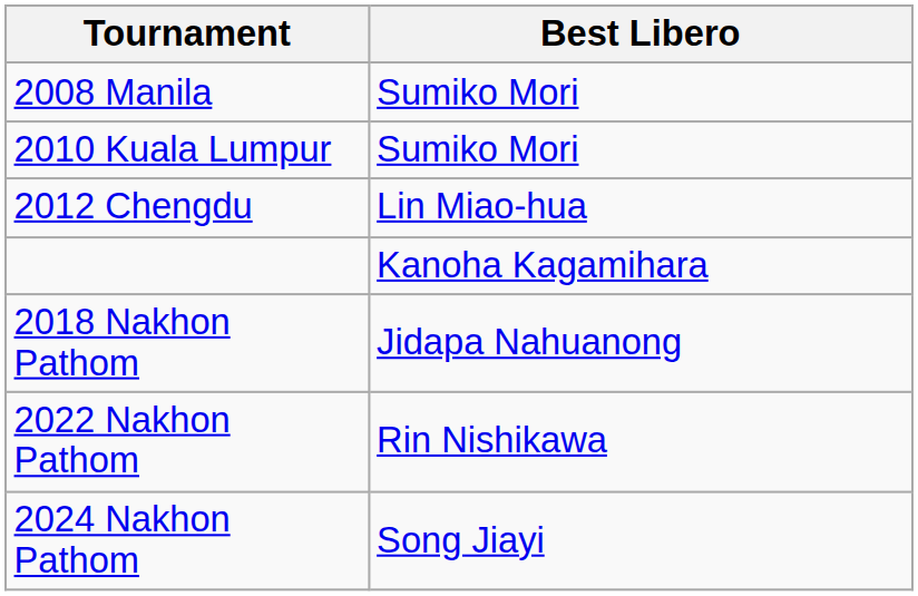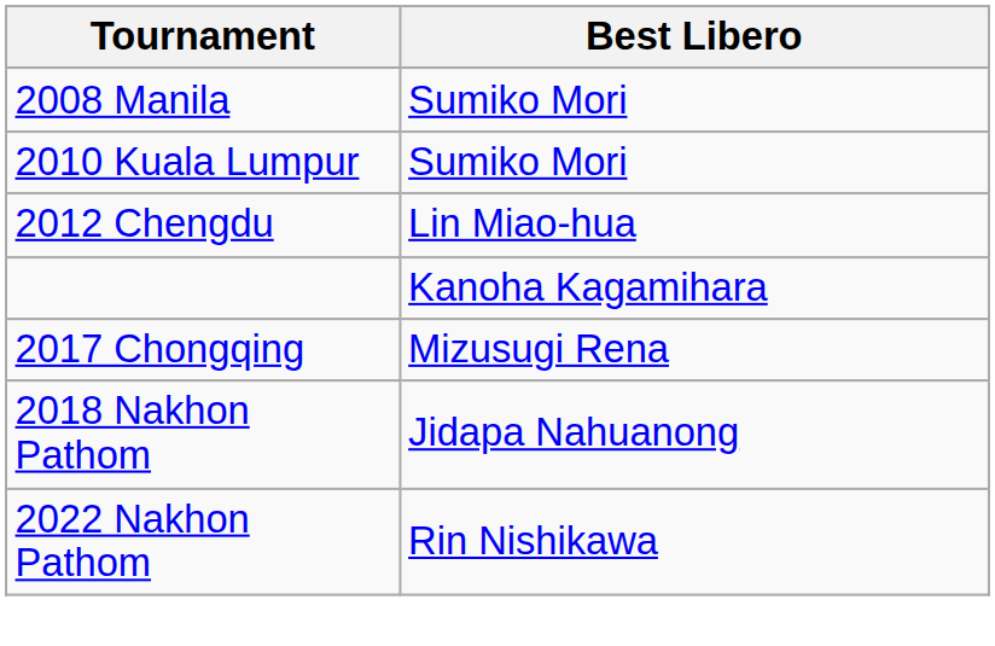 <table class=wikitable style="width: 400px;">
 <tr>
 <th style="width: 40%;">Tournament</th>
 <th style="width: 60%;">Best Libero</th>
 </tr>
 <tr>
 <td><a href='#'>2008 Manila</a></td>
 <td> <a href='#'>Sumiko Mori</a></td>
 </tr>
 <tr>
 <td><a href='#'>2010 Kuala Lumpur</a></td>
 <td> <a href='#'>Sumiko Mori</a></td>
 </tr>
 <tr>
 <td><a href='#'>2012 Chengdu</a></td>
 <td> <a href='#'>Lin Miao-hua</a></td>
 </tr>
 <tr>
 <td></td>
 <td> <a href='#'>Kanoha Kagamihara</a></td>
 </tr>
 <tr>
+<td><a href='#'>2017 Chongqing</a></td>
+<td> <a href='#'>Mizusugi Rena</a></td>
+</tr>
+<tr>
 <td><a href='#'>2018 Nakhon Pathom</a></td>
 <td> <a href='#'>Jidapa Nahuanong</a></td>
 </tr>
 <tr>
 <td><a href='#'>2022 Nakhon Pathom</a></td>
 <td> <a href='#'>Rin Nishikawa</a></td>
 </tr>
-<tr>
-<td><a href='#'>2024 Nakhon Pathom</a></td>
-<td> <a href='#'>Song Jiayi</a></td>
-</tr>
 </table>
